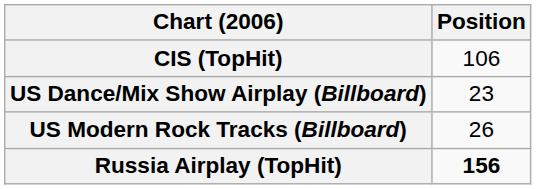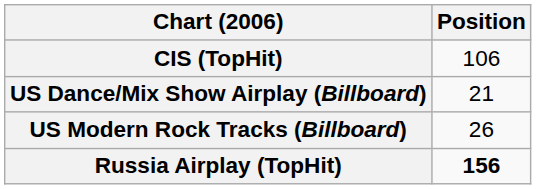 <table class="wikitable sortable plainrowheaders" style="text-align:center">
 <tr>
 <th>Chart (2006)</th>
 <th>Position</th>
 </tr>
 <tr>
 <th scope="row">CIS (TopHit)</th>
 <td>106</td>
 </tr>
 <tr>
 <th scope="row">US Dance/Mix Show Airplay (<em>Billboard</em>)</th>
-<td>23</td>
+<td>21</td>
 </tr>
 <tr>
 <th scope="row">US Modern Rock Tracks (<em>Billboard</em>)</th>
 <td>26</td>
 </tr>
 <tr>
 <th scope="row">Russia Airplay (TopHit)</th>
 <td><strong>156</strong></td>
 </tr>
 </table>
